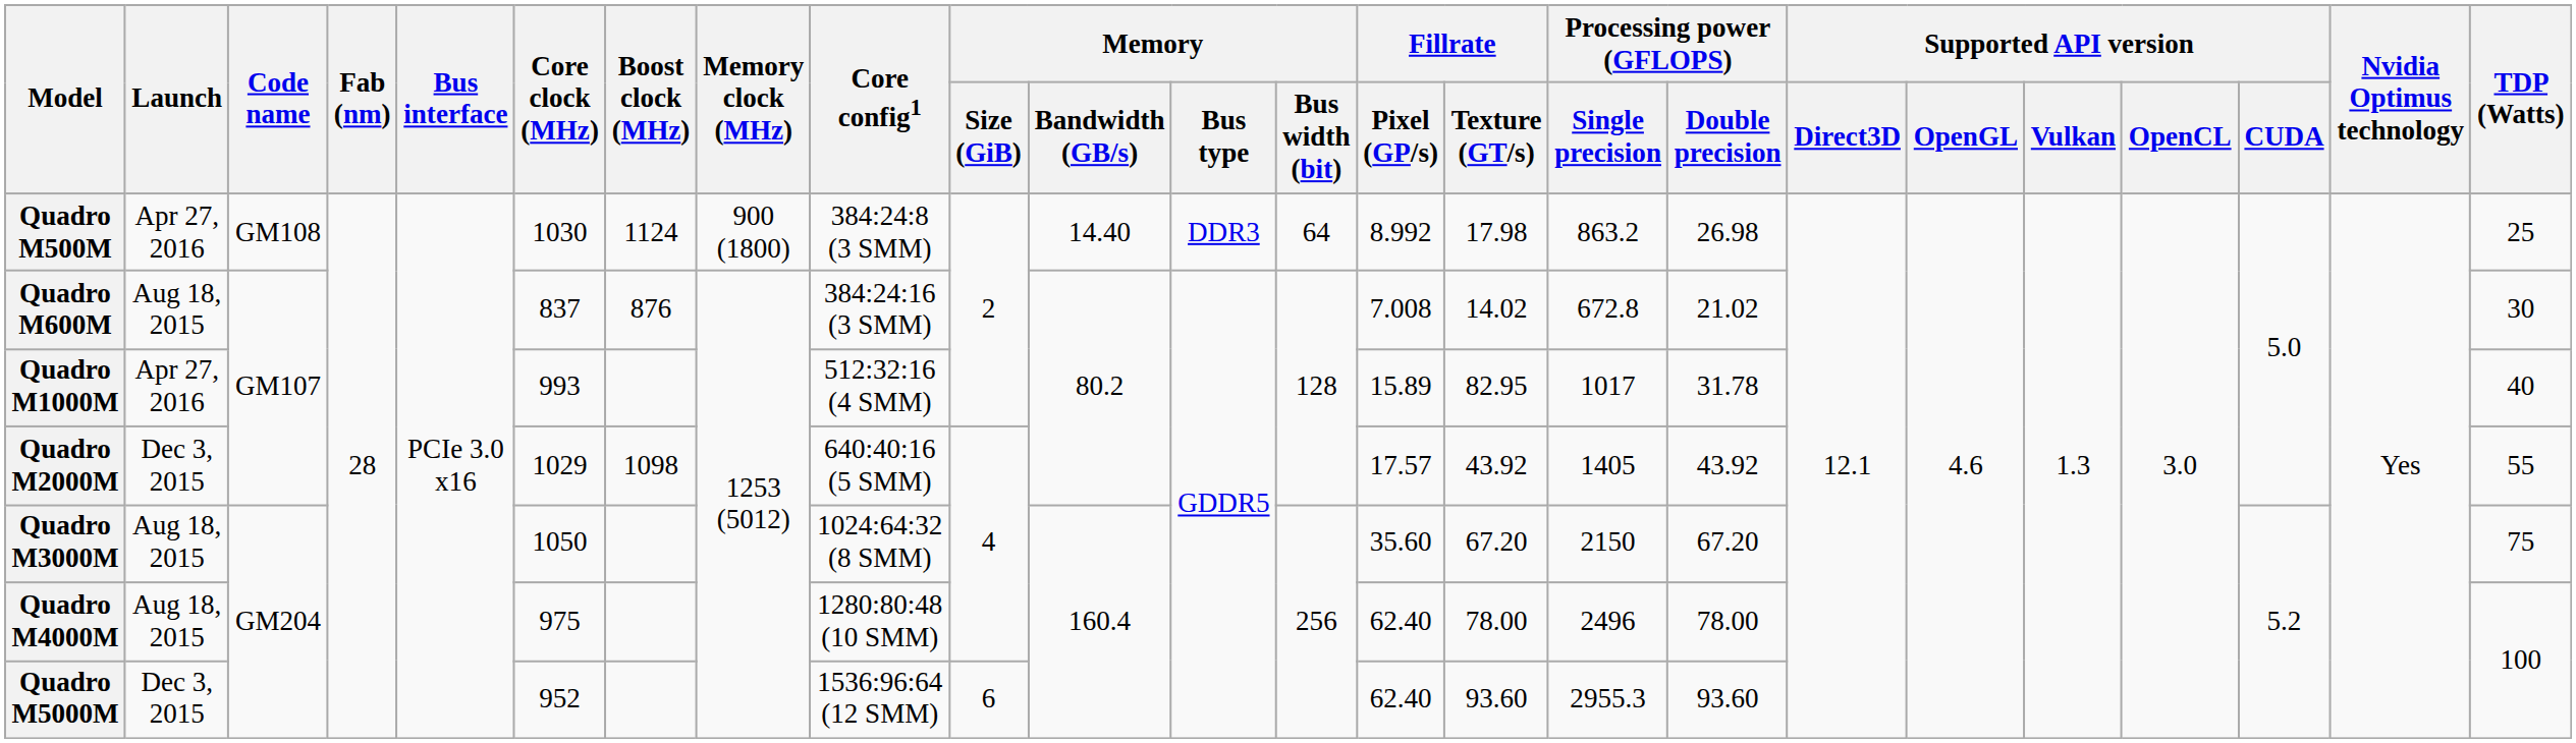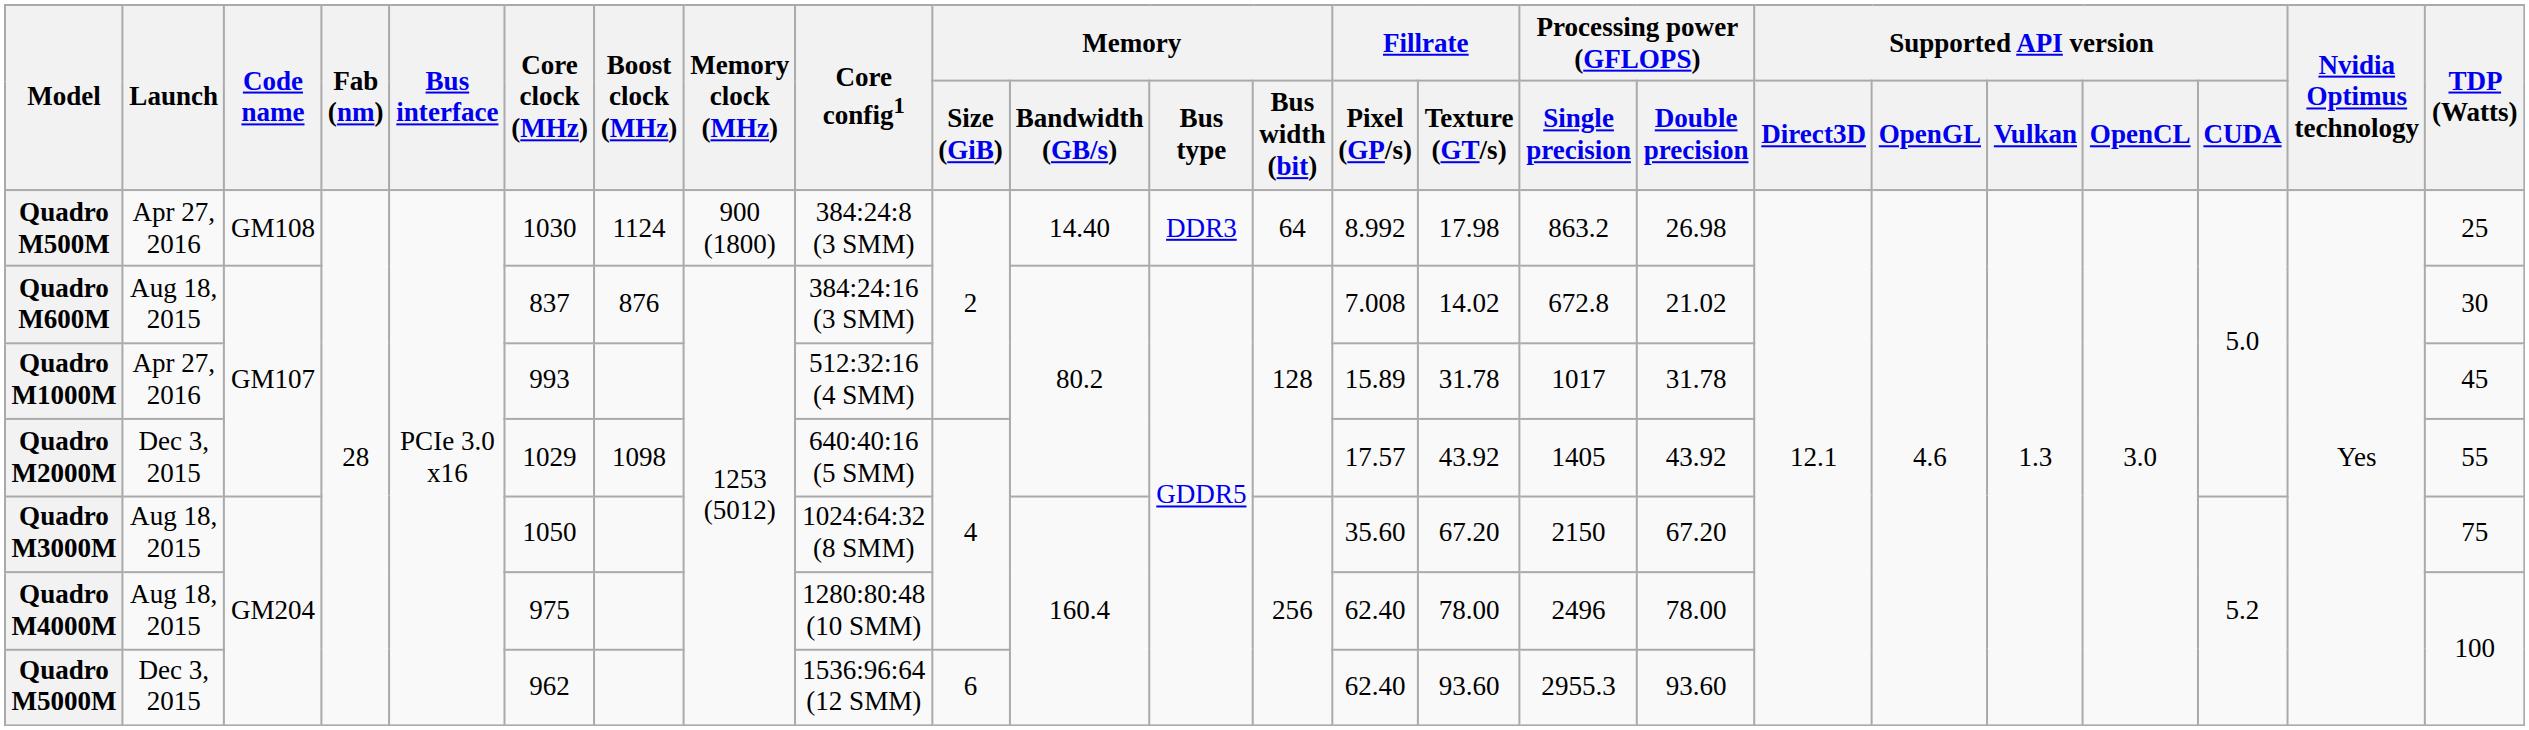 <table class="mw-datatable wikitable sortable sort-under" style="font-size:85%; text-align:center;">
 <tr>
 <th rowspan=2>Model</th>
 <th rowspan="2">Launch</th>
 <th rowspan=2><a href='#'>Code name</a></th>
 <th rowspan=2>Fab (<a href='#'>nm</a>)</th>
 <th rowspan=2><a href='#'>Bus</a> <a href='#'>interface</a></th>
 <th rowspan=2>Core clock (<a href='#'>MHz</a>)</th>
 <th rowspan="2">Boost<br>clock<br>(<a href='#'>MHz</a>)</th>
 <th rowspan=2>Memory clock (<a href='#'>MHz</a>)</th>
 <th rowspan="2">Core config<sup>1</sup></th>
 <th colspan=4>Memory</th>
 <th colspan="2"><a href='#'>Fillrate</a></th>
 <th colspan="2">Processing power (<a href='#'>GFLOPS</a>)</th>
 <th colspan="5">Supported <a href='#'>API</a> version</th>
 <th rowspan=2><a href='#'>Nvidia Optimus</a><br>technology</th>
 <th rowspan=2><a href='#'>TDP</a> (Watts)</th>
 </tr>
 <tr>
 <th>Size (<a href='#'>GiB</a>)</th>
 <th>Bandwidth (<a href='#'>GB/s</a>)</th>
 <th>Bus type</th>
 <th>Bus width (<a href='#'>bit</a>)</th>
 <th>Pixel (<a href='#'>GP</a>/s)</th>
 <th>Texture (<a href='#'>GT</a>/s)</th>
 <th><a href='#'>Single precision</a></th>
 <th><a href='#'>Double</a><br><a href='#'>precision</a></th>
 <th><a href='#'>Direct3D</a></th>
 <th><a href='#'>OpenGL</a></th>
 <th><a href='#'>Vulkan</a></th>
 <th><a href='#'>OpenCL</a></th>
 <th><a href='#'>CUDA</a></th>
 </tr>
 <tr>
 <th>Quadro M500M</th>
 <td>Apr 27, 2016</td>
 <td>GM108</td>
 <td rowspan="7">28</td>
 <td rowspan="7">PCIe 3.0 x16</td>
 <td>1030</td>
 <td>1124</td>
 <td>900 (1800)</td>
 <td>384:24:8<br>(3 SMM)</td>
 <td rowspan="3">2</td>
 <td>14.40</td>
 <td><a href='#'>DDR3</a></td>
 <td>64</td>
 <td>8.992</td>
 <td>17.98</td>
 <td>863.2</td>
 <td>26.98</td>
 <td rowspan="7">12.1</td>
 <td rowspan="7">4.6</td>
 <td rowspan="7">1.3</td>
 <td rowspan="7">3.0</td>
 <td rowspan="4">5.0</td>
 <td rowspan="7">Yes</td>
 <td>25</td>
 </tr>
 <tr>
 <th>Quadro M600M</th>
 <td>Aug 18, 2015</td>
 <td rowspan="3">GM107</td>
 <td>837</td>
 <td>876</td>
 <td rowspan="6">1253<br>(5012)</td>
 <td>384:24:16<br>(3 SMM)</td>
 <td rowspan="3">80.2</td>
 <td rowspan="6"><a href='#'>GDDR5</a></td>
 <td rowspan="3">128</td>
 <td>7.008</td>
 <td>14.02</td>
 <td>672.8</td>
 <td>21.02</td>
 <td>30</td>
 </tr>
 <tr>
 <th>Quadro M1000M</th>
 <td>Apr 27, 2016</td>
 <td>993</td>
 <td></td>
 <td>512:32:16<br>(4 SMM)</td>
 <td>15.89</td>
-<td>82.95</td>
+<td>31.78</td>
 <td>1017</td>
 <td>31.78</td>
-<td>40</td>
+<td>45</td>
 </tr>
 <tr>
 <th>Quadro M2000M</th>
 <td>Dec 3, 2015</td>
 <td>1029</td>
 <td>1098</td>
 <td>640:40:16<br>(5 SMM)</td>
 <td rowspan="3">4</td>
 <td>17.57</td>
 <td>43.92</td>
 <td>1405</td>
 <td>43.92</td>
 <td>55</td>
 </tr>
 <tr>
 <th>Quadro M3000M</th>
 <td>Aug 18, 2015</td>
 <td rowspan="3">GM204</td>
 <td>1050</td>
 <td></td>
 <td>1024:64:32<br>(8 SMM)</td>
 <td rowspan="3">160.4</td>
 <td rowspan="3">256</td>
 <td>35.60</td>
 <td>67.20</td>
 <td>2150</td>
 <td>67.20</td>
 <td rowspan="3">5.2</td>
 <td>75</td>
 </tr>
 <tr>
 <th>Quadro M4000M</th>
 <td>Aug 18, 2015</td>
 <td>975</td>
 <td></td>
 <td>1280:80:48<br>(10 SMM)</td>
 <td>62.40</td>
 <td>78.00</td>
 <td>2496</td>
 <td>78.00</td>
 <td rowspan="2">100</td>
 </tr>
 <tr>
 <th>Quadro M5000M</th>
 <td>Dec 3, 2015</td>
-<td>952</td>
+<td>962</td>
 <td></td>
 <td>1536:96:64<br>(12 SMM)</td>
 <td>6</td>
 <td>62.40</td>
 <td>93.60</td>
 <td>2955.3</td>
 <td>93.60</td>
 </tr>
 </table>
